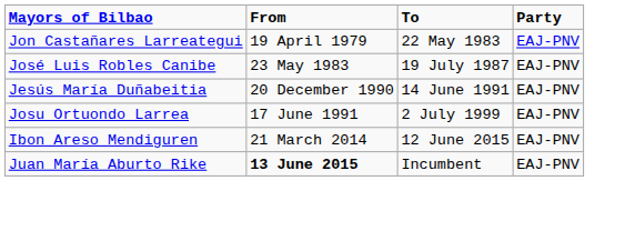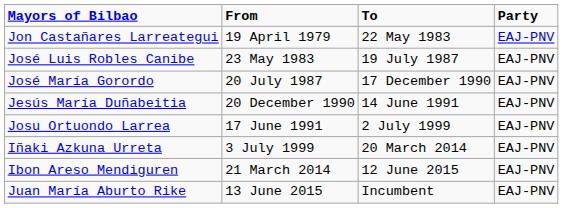 <table class="wikitable">
 <tr>
 <td><strong><a href='#'>Mayors of Bilbao</a></strong></td>
 <td><strong>From</strong></td>
 <td><strong>To</strong></td>
 <td><strong>Party</strong></td>
 </tr>
 <tr>
 <td><a href='#'>Jon Castañares Larreategui</a></td>
 <td>19 April 1979</td>
 <td>22 May 1983</td>
 <td><a href='#'>EAJ-PNV</a></td>
 </tr>
 <tr>
 <td><a href='#'>José Luis Robles Canibe</a></td>
 <td>23 May 1983</td>
 <td>19 July 1987</td>
 <td>EAJ-PNV</td>
 </tr>
 <tr>
+<td><a href='#'>José María Gorordo</a></td>
+<td>20 July 1987</td>
+<td>17 December 1990</td>
+<td>EAJ-PNV</td>
+</tr>
+<tr>
 <td><a href='#'>Jesús María Duñabeitia</a></td>
 <td>20 December 1990</td>
 <td>14 June 1991</td>
 <td>EAJ-PNV</td>
 </tr>
 <tr>
 <td><a href='#'>Josu Ortuondo Larrea</a></td>
 <td>17 June 1991</td>
 <td>2 July 1999</td>
 <td>EAJ-PNV</td>
 </tr>
 <tr>
+<td><a href='#'>Iñaki Azkuna Urreta</a></td>
+<td>3 July 1999</td>
+<td>20 March 2014</td>
+<td>EAJ-PNV</td>
+</tr>
+<tr>
 <td><a href='#'>Ibon Areso Mendiguren</a></td>
 <td>21 March 2014</td>
 <td>12 June 2015</td>
 <td>EAJ-PNV</td>
 </tr>
 <tr>
 <td><a href='#'>Juan María Aburto Rike</a></td>
-<td><strong>13 June 2015</strong></td>
+<td>13 June 2015</td>
 <td>Incumbent</td>
 <td>EAJ-PNV</td>
 </tr>
 </table>
